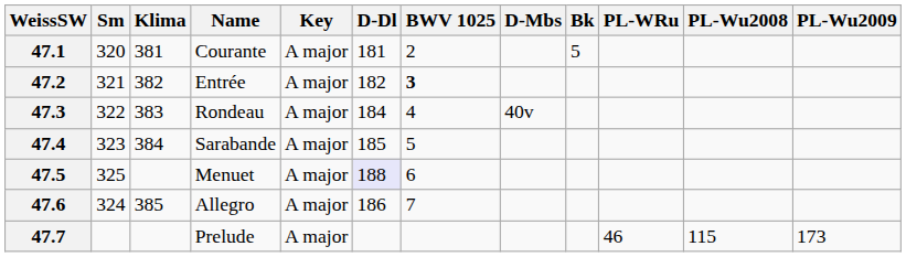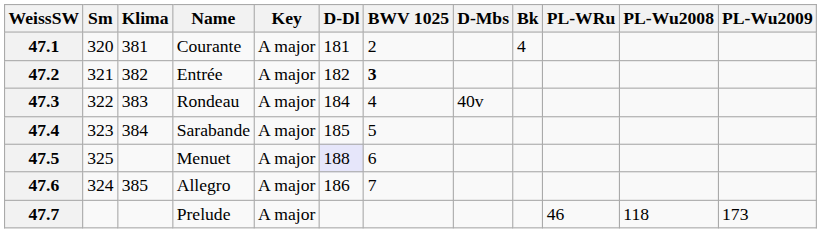 <table border="1" class="wikitable sortable">
 <tr>
 <th data-sort-type="number">WeissSW</th>
 <th>Sm</th>
 <th>Klima</th>
 <th class="unsortable">Name</th>
 <th class="unsortable">Key</th>
 <th>D-Dl</th>
 <th>BWV 1025</th>
 <th>D-Mbs</th>
 <th>Bk</th>
 <th>PL-WRu</th>
 <th>PL-Wu2008</th>
 <th>PL-Wu2009</th>
 </tr>
 <tr>
 <th data-sort-value="1">47.1</th>
 <td>320</td>
 <td>381</td>
 <td>Courante</td>
 <td>A major</td>
 <td>181</td>
 <td>2</td>
 <td></td>
-<td>5</td>
+<td>4</td>
 <td></td>
 <td></td>
 <td></td>
 </tr>
 <tr>
 <th data-sort-value="2">47.2</th>
 <td>321</td>
 <td>382</td>
 <td>Entrée</td>
 <td>A major</td>
 <td>182</td>
 <td><strong>3</strong></td>
 <td></td>
 <td></td>
 <td></td>
 <td></td>
 <td></td>
 </tr>
 <tr>
 <th data-sort-value="3">47.3</th>
 <td>322</td>
 <td>383</td>
 <td>Rondeau</td>
 <td>A major</td>
 <td>184</td>
 <td>4</td>
 <td>40v</td>
 <td></td>
 <td></td>
 <td></td>
 <td></td>
 </tr>
 <tr>
 <th data-sort-value="4">47.4</th>
 <td>323</td>
 <td>384</td>
 <td>Sarabande</td>
 <td>A major</td>
 <td>185</td>
 <td>5</td>
 <td></td>
 <td></td>
 <td></td>
 <td></td>
 <td></td>
 </tr>
 <tr>
 <th data-sort-value="5">47.5</th>
 <td>325</td>
 <td></td>
 <td>Menuet</td>
 <td>A major</td>
 <td style="background: lavender;">188</td>
 <td>6</td>
 <td></td>
 <td></td>
 <td></td>
 <td></td>
 <td></td>
 </tr>
 <tr>
 <th data-sort-value="6">47.6</th>
 <td>324</td>
 <td>385</td>
 <td>Allegro</td>
 <td>A major</td>
 <td>186</td>
 <td>7</td>
 <td></td>
 <td></td>
 <td></td>
 <td></td>
 <td></td>
 </tr>
 <tr>
 <th data-sort-value="7">47.7</th>
 <td></td>
 <td></td>
 <td>Prelude</td>
 <td>A major</td>
 <td></td>
 <td></td>
 <td></td>
 <td></td>
 <td>46</td>
-<td>115</td>
+<td>118</td>
 <td>173</td>
 </tr>
 </table>
